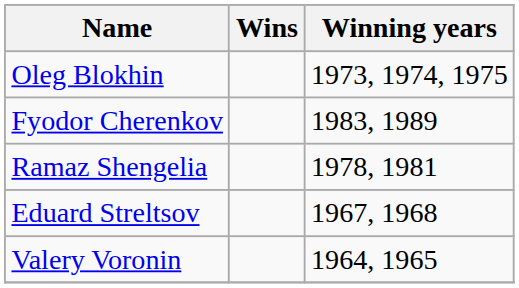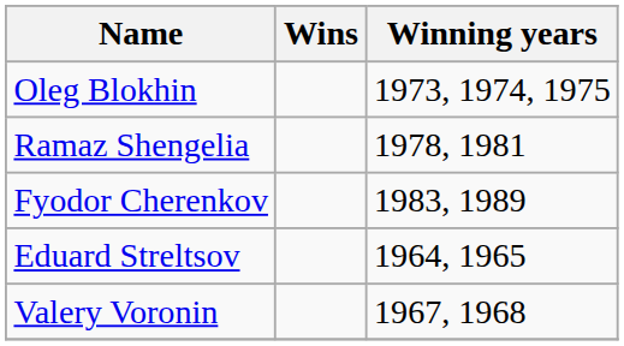 <table class="wikitable"  style="font-size: 95%;">
 <tr>
 <th>Name</th>
 <th>Wins</th>
 <th>Winning years</th>
 </tr>
 <tr>
 <td><a href='#'>Oleg Blokhin</a></td>
 <td></td>
 <td>1973, 1974, 1975</td>
 </tr>
 <tr>
+<td><a href='#'>Ramaz Shengelia</a></td>
+<td></td>
+<td>1978, 1981</td>
+</tr>
+<tr>
 <td><a href='#'>Fyodor Cherenkov</a></td>
 <td></td>
 <td>1983, 1989</td>
 </tr>
 <tr>
-<td><a href='#'>Ramaz Shengelia</a></td>
+<td><a href='#'>Eduard Streltsov</a></td>
 <td></td>
-<td>1978, 1981</td>
+<td>1964, 1965</td>
 </tr>
 <tr>
-<td><a href='#'>Eduard Streltsov</a></td>
+<td><a href='#'>Valery Voronin</a></td>
 <td></td>
 <td>1967, 1968</td>
 </tr>
 <tr>
-<td><a href='#'>Valery Voronin</a></td>
-<td></td>
-<td>1964, 1965</td>
-</tr>
-<tr>
 </tr>
 </table>
